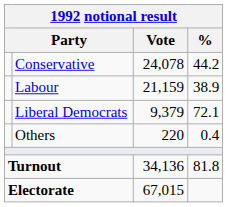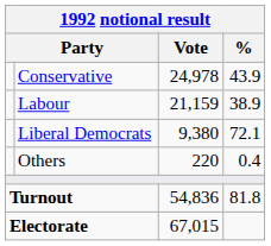 <table class="wikitable">
 <tr>
 <th colspan="4"><a href='#'>1992</a> <a href='#'>notional result</a></th>
 </tr>
 <tr>
 <th bgcolor="#DDDDFF" width="130px" colspan="2">Party</th>
 <th bgcolor="#DDDDFF" width="50px">Vote</th>
 <th bgcolor="#DDDDFF" width="30px">%</th>
 </tr>
 <tr>
 <td></td>
 <td><a href='#'>Conservative</a></td>
-<td align=right>24,078</td>
-<td align=right>44.2</td>
+<td align=right>24,978</td>
+<td align=right>43.9</td>
 </tr>
 <tr>
 <td></td>
 <td><a href='#'>Labour</a></td>
 <td align=right>21,159</td>
 <td align=right>38.9</td>
 </tr>
 <tr>
 <td></td>
 <td><a href='#'>Liberal Democrats</a></td>
-<td align=right>9,379</td>
+<td align=right>9,380</td>
 <td align=right>72.1</td>
 </tr>
 <tr>
 <td></td>
 <td>Others</td>
 <td align=right>220</td>
 <td align=right>0.4</td>
 </tr>
 <tr>
 <td colspan="4" bgcolor="#EAECF0"></td>
 </tr>
 <tr>
 <td colspan="2"><strong>Turnout</strong></td>
-<td align=right>34,136</td>
+<td align=right>54,836</td>
 <td align=right>81.8</td>
 </tr>
 <tr>
 <td colspan="2"><strong>Electorate</strong></td>
 <td align=right>67,015</td>
 </tr>
 </table>
